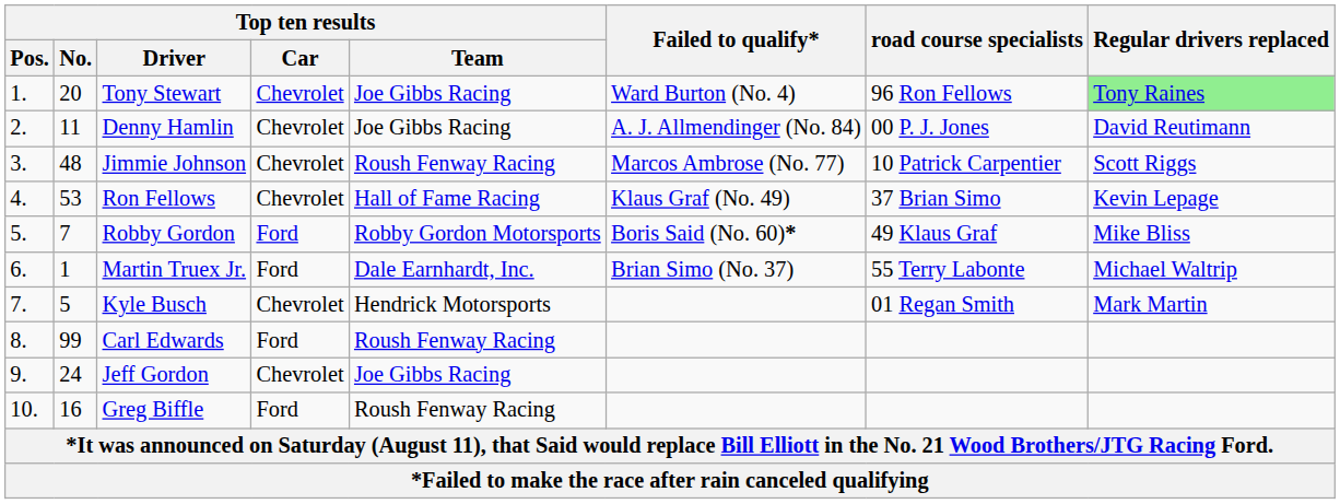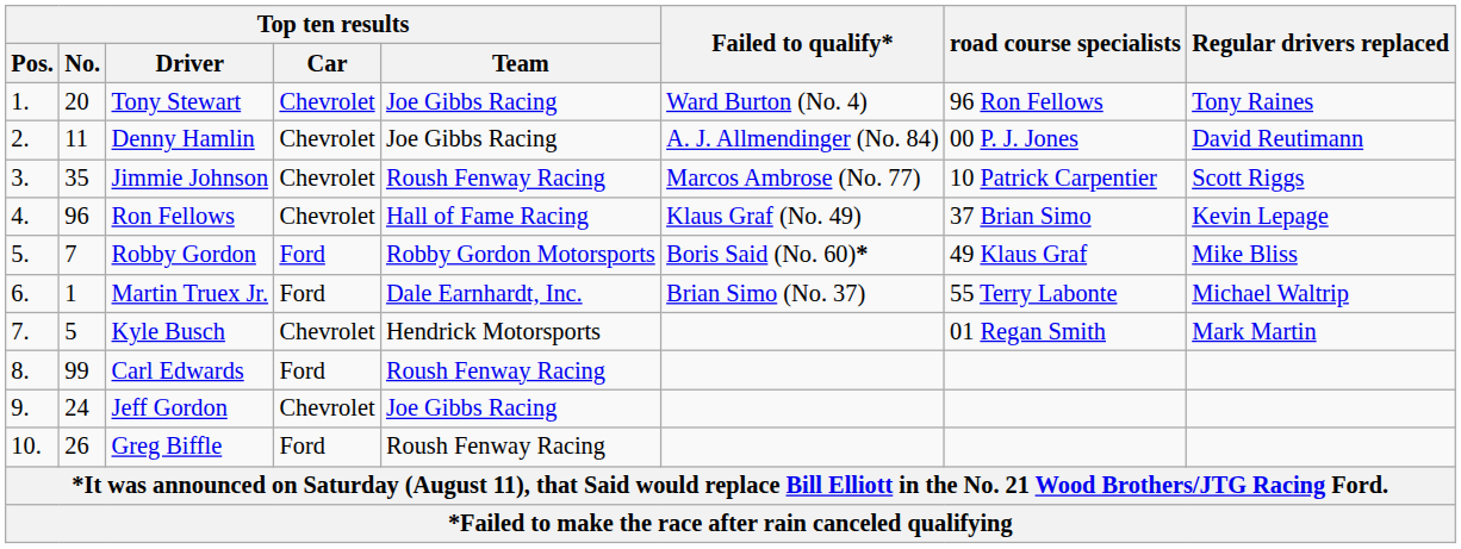 <table class="wikitable">
 <tr>
 <th colspan=5>Top ten results</th>
 <th rowspan=2>Failed to qualify*</th>
 <th rowspan=2><strong>road course specialists</strong></th>
 <th rowspan=2><strong>Regular drivers replaced</strong></th>
 </tr>
 <tr>
 <th>Pos.</th>
 <th>No.</th>
 <th>Driver</th>
 <th>Car</th>
 <th>Team</th>
 </tr>
 <tr>
 <td>1.</td>
 <td>20</td>
 <td><a href='#'>Tony Stewart</a></td>
 <td><a href='#'>Chevrolet</a></td>
 <td><a href='#'>Joe Gibbs Racing</a></td>
 <td><a href='#'>Ward Burton</a> (No. 4)</td>
 <td>96 <a href='#'>Ron Fellows</a></td>
-<td style="background: lightgreen;"><a href='#'>Tony Raines</a></td>
+<td><a href='#'>Tony Raines</a></td>
 </tr>
 <tr>
 <td>2.</td>
 <td>11</td>
 <td><a href='#'>Denny Hamlin</a></td>
 <td>Chevrolet</td>
 <td>Joe Gibbs Racing</td>
 <td><a href='#'>A. J. Allmendinger</a> (No. 84)</td>
 <td>00 <a href='#'>P. J. Jones</a></td>
 <td><a href='#'>David Reutimann</a></td>
 </tr>
 <tr>
 <td>3.</td>
-<td>48</td>
+<td>35</td>
 <td><a href='#'>Jimmie Johnson</a></td>
 <td>Chevrolet</td>
 <td><a href='#'>Roush Fenway Racing</a></td>
 <td><a href='#'>Marcos Ambrose</a> (No. 77)</td>
 <td>10 <a href='#'>Patrick Carpentier</a></td>
 <td><a href='#'>Scott Riggs</a></td>
 </tr>
 <tr>
 <td>4.</td>
-<td>53</td>
+<td>96</td>
 <td><a href='#'>Ron Fellows</a></td>
 <td>Chevrolet</td>
 <td><a href='#'>Hall of Fame Racing</a></td>
 <td><a href='#'>Klaus Graf</a> (No. 49)</td>
 <td>37 <a href='#'>Brian Simo</a></td>
 <td><a href='#'>Kevin Lepage</a></td>
 </tr>
 <tr>
 <td>5.</td>
 <td>7</td>
 <td><a href='#'>Robby Gordon</a></td>
 <td><a href='#'>Ford</a></td>
 <td><a href='#'>Robby Gordon Motorsports</a></td>
 <td><a href='#'>Boris Said</a> (No. 60)<strong>*</strong></td>
 <td>49 <a href='#'>Klaus Graf</a></td>
 <td><a href='#'>Mike Bliss</a></td>
 </tr>
 <tr>
 <td>6.</td>
 <td>1</td>
 <td><a href='#'>Martin Truex Jr.</a></td>
 <td>Ford</td>
 <td><a href='#'>Dale Earnhardt, Inc.</a></td>
 <td><a href='#'>Brian Simo</a> (No. 37)</td>
 <td>55 <a href='#'>Terry Labonte</a></td>
 <td><a href='#'>Michael Waltrip</a></td>
 </tr>
 <tr>
 <td>7.</td>
 <td>5</td>
 <td><a href='#'>Kyle Busch</a></td>
 <td>Chevrolet</td>
 <td>Hendrick Motorsports</td>
 <td></td>
 <td>01 <a href='#'>Regan Smith</a></td>
 <td><a href='#'>Mark Martin</a></td>
 </tr>
 <tr>
 <td>8.</td>
 <td>99</td>
 <td><a href='#'>Carl Edwards</a></td>
 <td>Ford</td>
 <td><a href='#'>Roush Fenway Racing</a></td>
 <td></td>
 <td></td>
 <td></td>
 </tr>
 <tr>
 <td>9.</td>
 <td>24</td>
 <td><a href='#'>Jeff Gordon</a></td>
 <td>Chevrolet</td>
 <td><a href='#'>Joe Gibbs Racing</a></td>
 <td></td>
 <td></td>
 <td></td>
 </tr>
 <tr>
 <td>10.</td>
-<td>16</td>
+<td>26</td>
 <td><a href='#'>Greg Biffle</a></td>
 <td>Ford</td>
 <td>Roush Fenway Racing</td>
 <td></td>
 <td></td>
 <td></td>
 </tr>
 <tr>
 <th colspan=8>*It was announced on Saturday (August 11), that Said would replace <a href='#'>Bill Elliott</a> in the No. 21 <a href='#'>Wood Brothers/JTG Racing</a> Ford.</th>
 </tr>
 <tr>
 <th colspan=8>*<strong>Failed to make the race after rain canceled qualifying</strong></th>
 </tr>
 </table>
